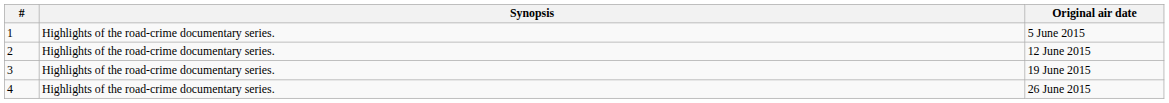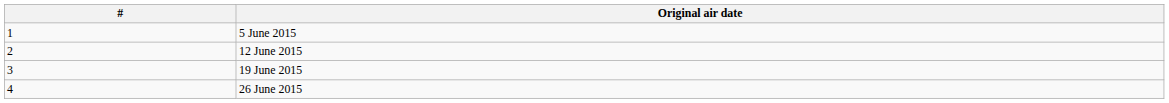 <table class="wikitable" style="width:99%">
 <tr>
 <th style="width:3%">#</th>
-<th>Synopsis</th>
 <th style="width:12%">Original air date</th>
 </tr>
 <tr>
 <td>1</td>
-<td>Highlights of the road-crime documentary series.</td>
 <td>5 June 2015</td>
 </tr>
 <tr>
 <td>2</td>
-<td>Highlights of the road-crime documentary series.</td>
 <td>12 June 2015</td>
 </tr>
 <tr>
 <td>3</td>
-<td>Highlights of the road-crime documentary series.</td>
 <td>19 June 2015</td>
 </tr>
 <tr>
 <td>4</td>
-<td>Highlights of the road-crime documentary series.</td>
 <td>26 June 2015</td>
 </tr>
 </table>
